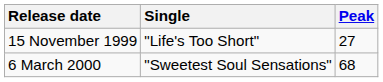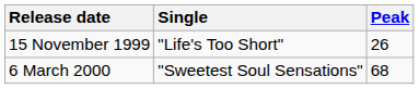 <table class="wikitable">
 <tr>
 <th style="text-align:left">Release date</th>
 <th style="text-align:left">Single</th>
 <th style="text-align:left"><a href='#'>Peak</a></th>
 </tr>
 <tr>
 <td>15 November 1999</td>
 <td>"Life's Too Short"</td>
-<td>27</td>
+<td>26</td>
 </tr>
 <tr>
 <td>6 March 2000</td>
 <td>"Sweetest Soul Sensations"</td>
 <td>68</td>
 </tr>
 </table>
